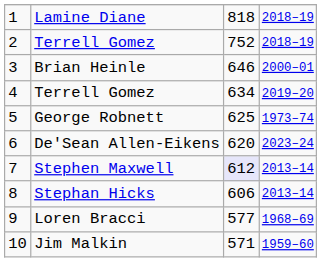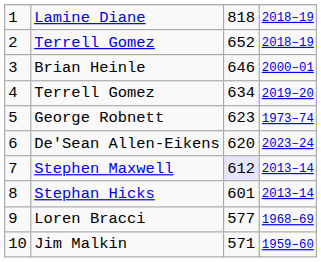 <table class="wikitable">
 <tr>
 </tr>
 <tr>
 <td>1</td>
 <td><a href='#'>Lamine Diane</a></td>
 <td>818</td>
 <td style="font-size:80%;"><a href='#'>2018–19</a></td>
 </tr>
 <tr>
 <td>2</td>
 <td><a href='#'>Terrell Gomez</a></td>
-<td>752</td>
+<td>652</td>
 <td style="font-size:80%;"><a href='#'>2018–19</a></td>
 </tr>
 <tr>
 <td>3</td>
 <td>Brian Heinle</td>
 <td>646</td>
 <td style="font-size:80%;"><a href='#'>2000–01</a></td>
 </tr>
 <tr>
 <td>4</td>
 <td>Terrell Gomez</td>
 <td>634</td>
 <td style="font-size:80%;"><a href='#'>2019–20</a></td>
 </tr>
 <tr>
 <td>5</td>
 <td>George Robnett</td>
-<td>625</td>
+<td>623</td>
 <td style="font-size:80%;"><a href='#'>1973–74</a></td>
 </tr>
 <tr>
 <td>6</td>
 <td>De'Sean Allen-Eikens</td>
 <td>620</td>
 <td style="font-size:80%;"><a href='#'>2023–24</a></td>
 </tr>
 <tr>
 <td>7</td>
 <td><a href='#'>Stephen Maxwell</a></td>
 <td style="background: lavender;">612</td>
 <td style="font-size:80%;"><a href='#'>2013–14</a></td>
 </tr>
 <tr>
 <td>8</td>
 <td><a href='#'>Stephan Hicks</a></td>
-<td>606</td>
+<td>601</td>
 <td style="font-size:80%;"><a href='#'>2013–14</a></td>
 </tr>
 <tr>
 <td>9</td>
 <td>Loren Bracci</td>
 <td>577</td>
 <td style="font-size:80%;"><a href='#'>1968–69</a></td>
 </tr>
 <tr>
 <td>10</td>
 <td>Jim Malkin</td>
 <td>571</td>
 <td style="font-size:80%;"><a href='#'>1959–60</a></td>
 </tr>
 </table>
